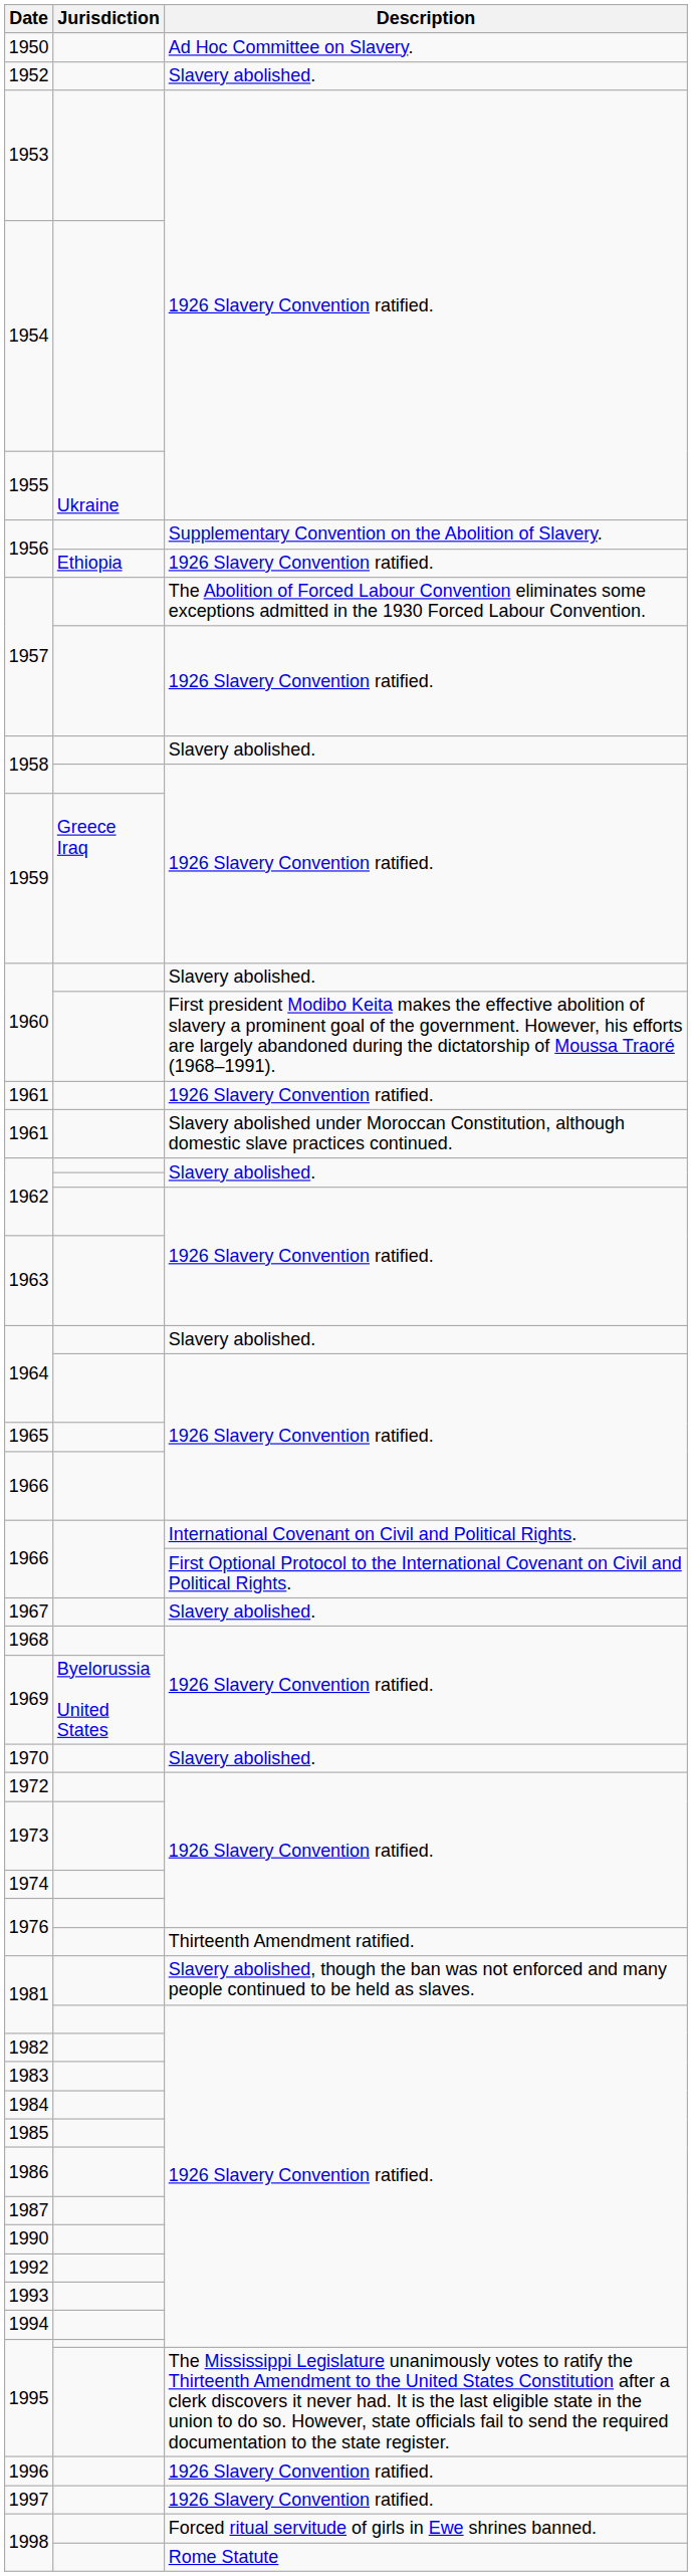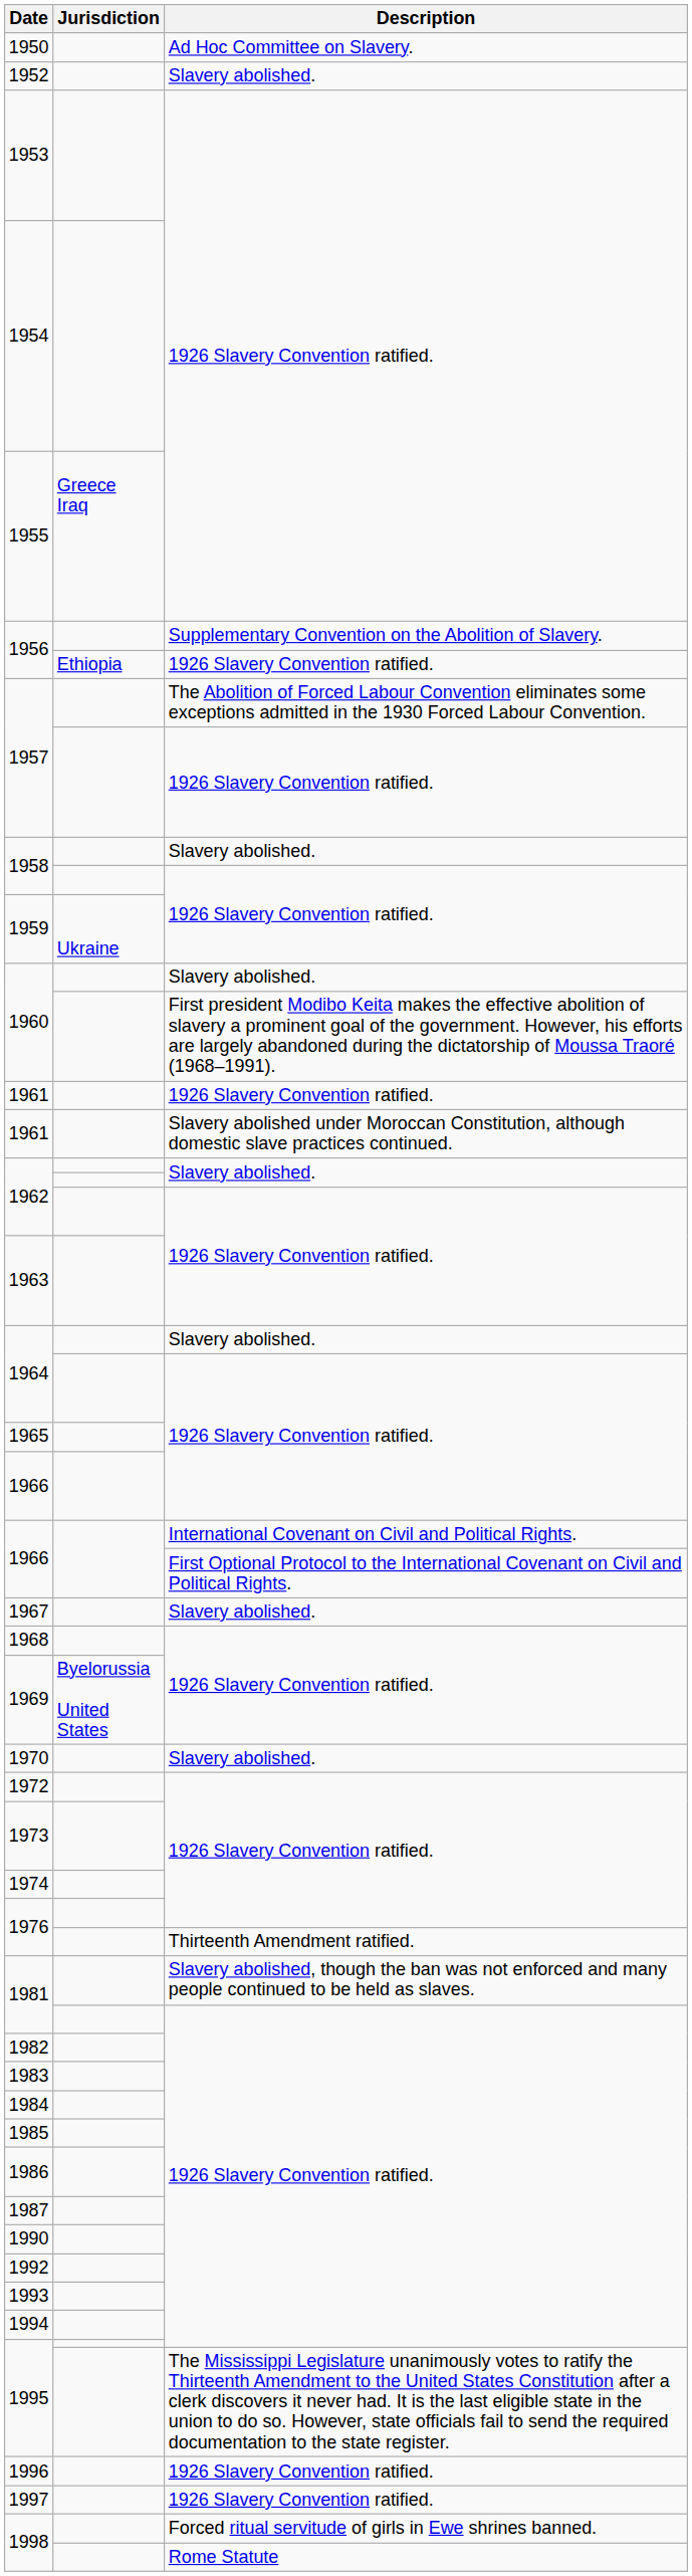 <table class=wikitable>
 <tr>
 <th>Date</th>
 <th>Jurisdiction</th>
 <th>Description</th>
 </tr>
 <tr>
 <td>1950</td>
 <td></td>
 <td><a href='#'>Ad Hoc Committee on Slavery</a>.</td>
 </tr>
 <tr>
 <td>1952</td>
 <td></td>
 <td><a href='#'>Slavery abolished</a>.</td>
 </tr>
 <tr>
 <td>1953</td>
 <td><br><br><br><br><br><br></td>
 <td rowspan="3"><a href='#'>1926 Slavery Convention</a> ratified.</td>
 </tr>
 <tr>
 <td>1954</td>
 <td><br><br><br><br><br><br><br><br><br><br><br></td>
 </tr>
 <tr>
 <td>1955</td>
-<td><br><br> <a href='#'>Ukraine</a></td>
+<td><br> <a href='#'>Greece</a><br> <a href='#'>Iraq</a><br><br><br><br><br><br></td>
 </tr>
 <tr>
 <td rowspan="2">1956</td>
 <td></td>
 <td><a href='#'>Supplementary Convention on the Abolition of Slavery</a>.</td>
 </tr>
 <tr>
 <td> <a href='#'>Ethiopia</a><br></td>
 <td><a href='#'>1926 Slavery Convention</a> ratified.</td>
 </tr>
 <tr>
 <td rowspan="2">1957</td>
 <td></td>
 <td>The <a href='#'>Abolition of Forced Labour Convention</a> eliminates some exceptions admitted in the 1930 Forced Labour Convention.</td>
 </tr>
 <tr>
 <td><br><br><br><br><br></td>
 <td><a href='#'>1926 Slavery Convention</a> ratified.</td>
 </tr>
 <tr>
 <td rowspan="2">1958</td>
 <td></td>
 <td>Slavery abolished.</td>
 </tr>
 <tr>
 <td><br></td>
 <td rowspan="2"><a href='#'>1926 Slavery Convention</a> ratified.</td>
 </tr>
 <tr>
 <td>1959</td>
-<td><br> <a href='#'>Greece</a><br> <a href='#'>Iraq</a><br><br><br><br><br><br></td>
+<td><br><br> <a href='#'>Ukraine</a></td>
 </tr>
 <tr>
 <td rowspan="2">1960</td>
 <td></td>
 <td>Slavery abolished.</td>
 </tr>
 <tr>
 <td></td>
 <td>First president <a href='#'>Modibo Keita</a> makes the effective abolition of slavery a prominent goal of the government. However, his efforts are largely abandoned during the dictatorship of <a href='#'>Moussa Traoré</a> (1968–1991).</td>
 </tr>
 <tr>
 <td>1961</td>
 <td></td>
 <td><a href='#'>1926 Slavery Convention</a> ratified.</td>
 </tr>
 <tr>
 <td>1961</td>
 <td></td>
 <td>Slavery abolished under Moroccan Constitution, although domestic slave practices continued.</td>
 </tr>
 <tr>
 <td rowspan="3">1962</td>
 <td></td>
 <td rowspan="2"><a href='#'>Slavery abolished</a>.</td>
 </tr>
 <tr>
 <td></td>
 </tr>
 <tr>
 <td><br><br></td>
 <td rowspan="2"><a href='#'>1926 Slavery Convention</a> ratified.</td>
 </tr>
 <tr>
 <td>1963</td>
 <td><br><br><br><br></td>
 </tr>
 <tr>
 <td rowspan="2">1964</td>
 <td></td>
 <td>Slavery abolished.</td>
 </tr>
 <tr>
 <td><br><br><br></td>
 <td rowspan="3"><a href='#'>1926 Slavery Convention</a> ratified.</td>
 </tr>
 <tr>
 <td>1965</td>
 <td></td>
 </tr>
 <tr>
 <td>1966</td>
 <td><br><br><br></td>
 </tr>
 <tr>
 <td rowspan="2">1966</td>
 <td rowspan="2"></td>
 <td><a href='#'>International Covenant on Civil and Political Rights</a>.</td>
 </tr>
 <tr>
 <td><a href='#'>First Optional Protocol to the International Covenant on Civil and Political Rights</a>.</td>
 </tr>
 <tr>
 <td>1967</td>
 <td></td>
 <td><a href='#'>Slavery abolished</a>.</td>
 </tr>
 <tr>
 <td>1968</td>
 <td></td>
 <td rowspan="2"><a href='#'>1926 Slavery Convention</a> ratified.</td>
 </tr>
 <tr>
 <td>1969</td>
 <td> <a href='#'>Byelorussia</a><br><br> <a href='#'>United States</a><br></td>
 </tr>
 <tr>
 <td>1970</td>
 <td></td>
 <td><a href='#'>Slavery abolished</a>.</td>
 </tr>
 <tr>
 <td>1972</td>
 <td></td>
 <td rowspan="4"><a href='#'>1926 Slavery Convention</a> ratified.</td>
 </tr>
 <tr>
 <td>1973</td>
 <td><br><br><br></td>
 </tr>
 <tr>
 <td>1974</td>
 <td></td>
 </tr>
 <tr>
 <td rowspan=2>1976</td>
 <td><br></td>
 </tr>
 <tr>
 <td></td>
 <td>Thirteenth Amendment ratified.</td>
 </tr>
 <tr>
 <td rowspan="2">1981</td>
 <td></td>
 <td><a href='#'>Slavery abolished</a>, though the ban was not enforced and many people continued to be held as slaves.</td>
 </tr>
 <tr>
 <td><br></td>
 <td rowspan="12"><a href='#'>1926 Slavery Convention</a> ratified.</td>
 </tr>
 <tr>
 <td>1982</td>
 <td></td>
 </tr>
 <tr>
 <td>1983</td>
 <td><br></td>
 </tr>
 <tr>
 <td>1984</td>
 <td></td>
 </tr>
 <tr>
 <td>1985</td>
 <td></td>
 </tr>
 <tr>
 <td>1986</td>
 <td><br><br></td>
 </tr>
 <tr>
 <td>1987</td>
 <td></td>
 </tr>
 <tr>
 <td>1990</td>
 <td><br></td>
 </tr>
 <tr>
 <td>1992</td>
 <td></td>
 </tr>
 <tr>
 <td>1993</td>
 <td></td>
 </tr>
 <tr>
 <td>1994</td>
 <td></td>
 </tr>
 <tr>
 <td rowspan=2>1995</td>
 <td></td>
 </tr>
 <tr>
 <td></td>
 <td>The <a href='#'>Mississippi Legislature</a> unanimously votes to ratify the <a href='#'>Thirteenth Amendment to the United States Constitution</a> after a clerk discovers it never had. It is the last eligible state in the union to do so. However, state officials fail to send the required documentation to the state register.</td>
 </tr>
 <tr>
 <td>1996</td>
 <td></td>
 <td><a href='#'>1926 Slavery Convention</a> ratified.</td>
 </tr>
 <tr>
 <td>1997</td>
 <td><br></td>
 <td><a href='#'>1926 Slavery Convention</a> ratified.</td>
 </tr>
 <tr>
 <td rowspan="2">1998</td>
 <td></td>
 <td>Forced <a href='#'>ritual servitude</a> of girls in <a href='#'>Ewe</a> shrines banned.</td>
 </tr>
 <tr>
 <td></td>
 <td><a href='#'>Rome Statute</a></td>
 </tr>
 </table>
